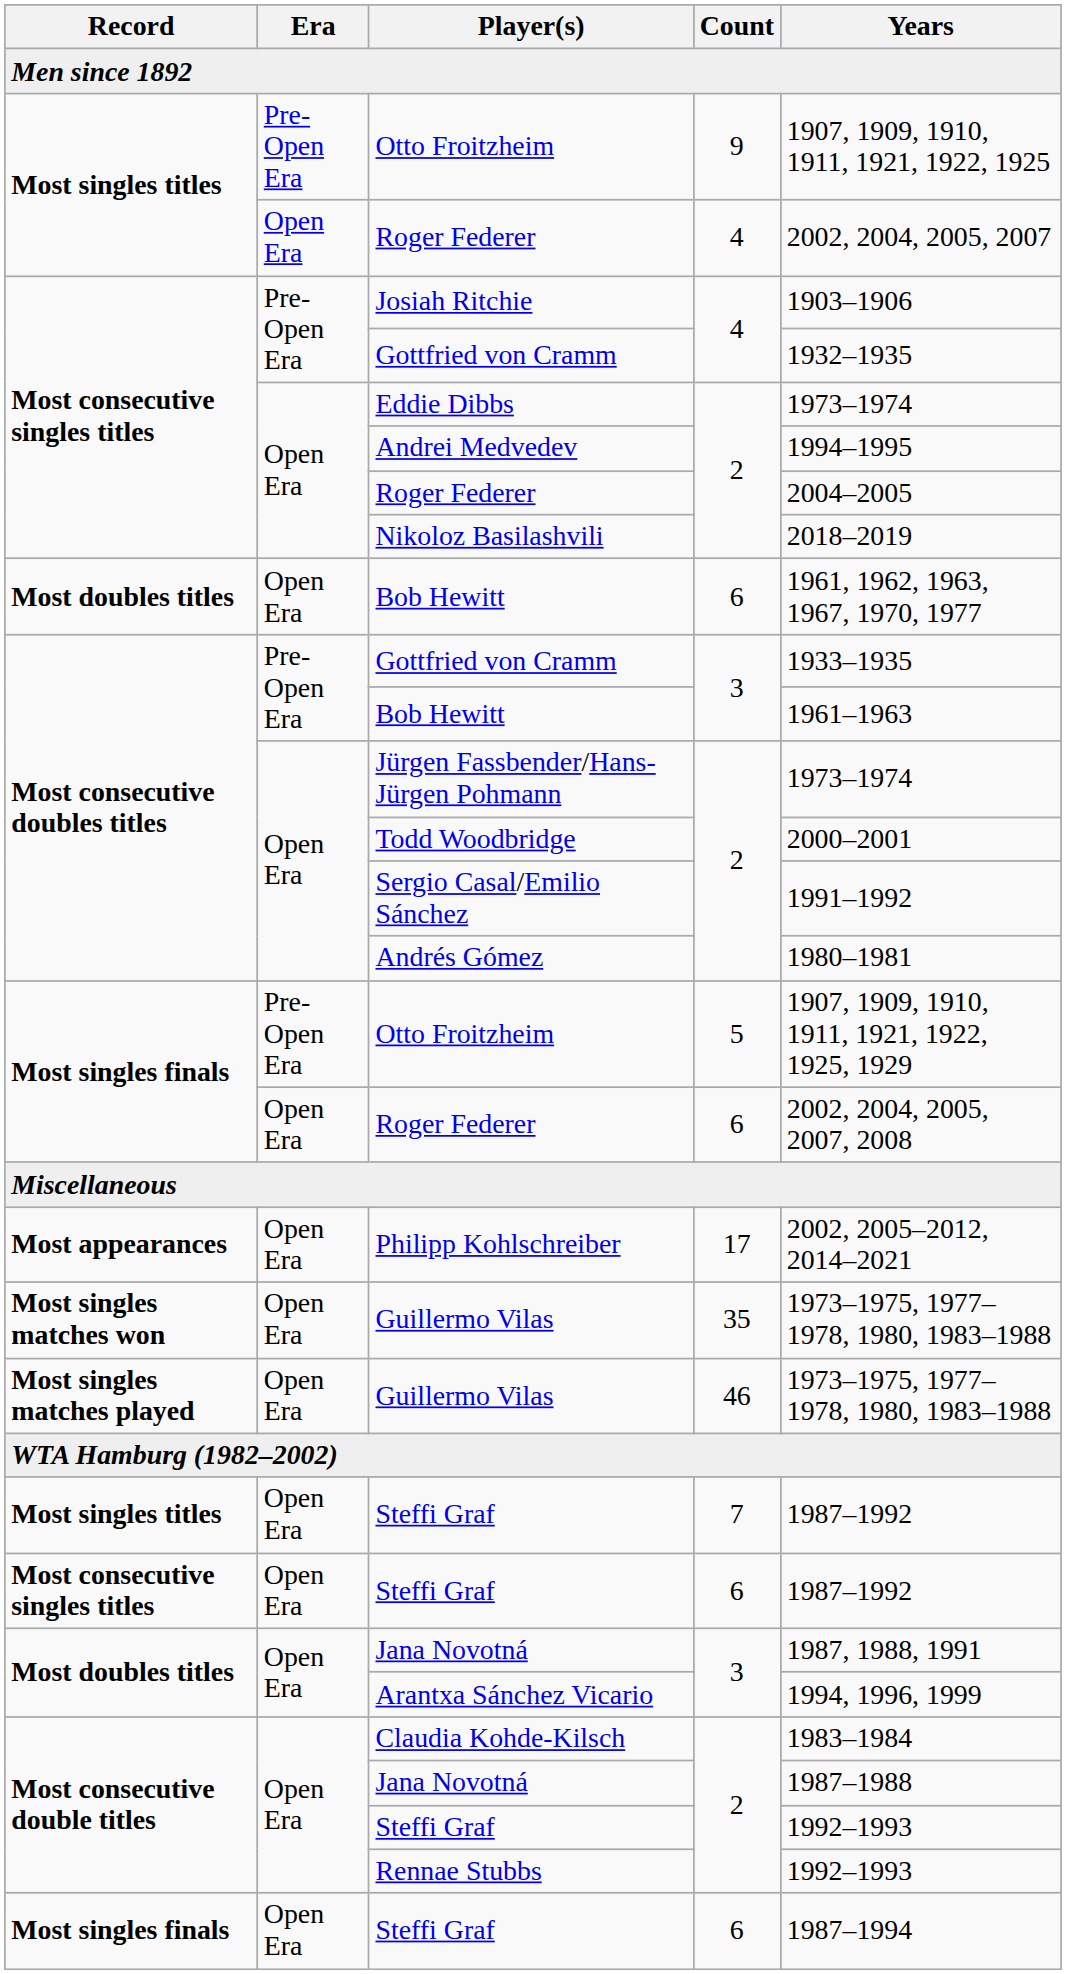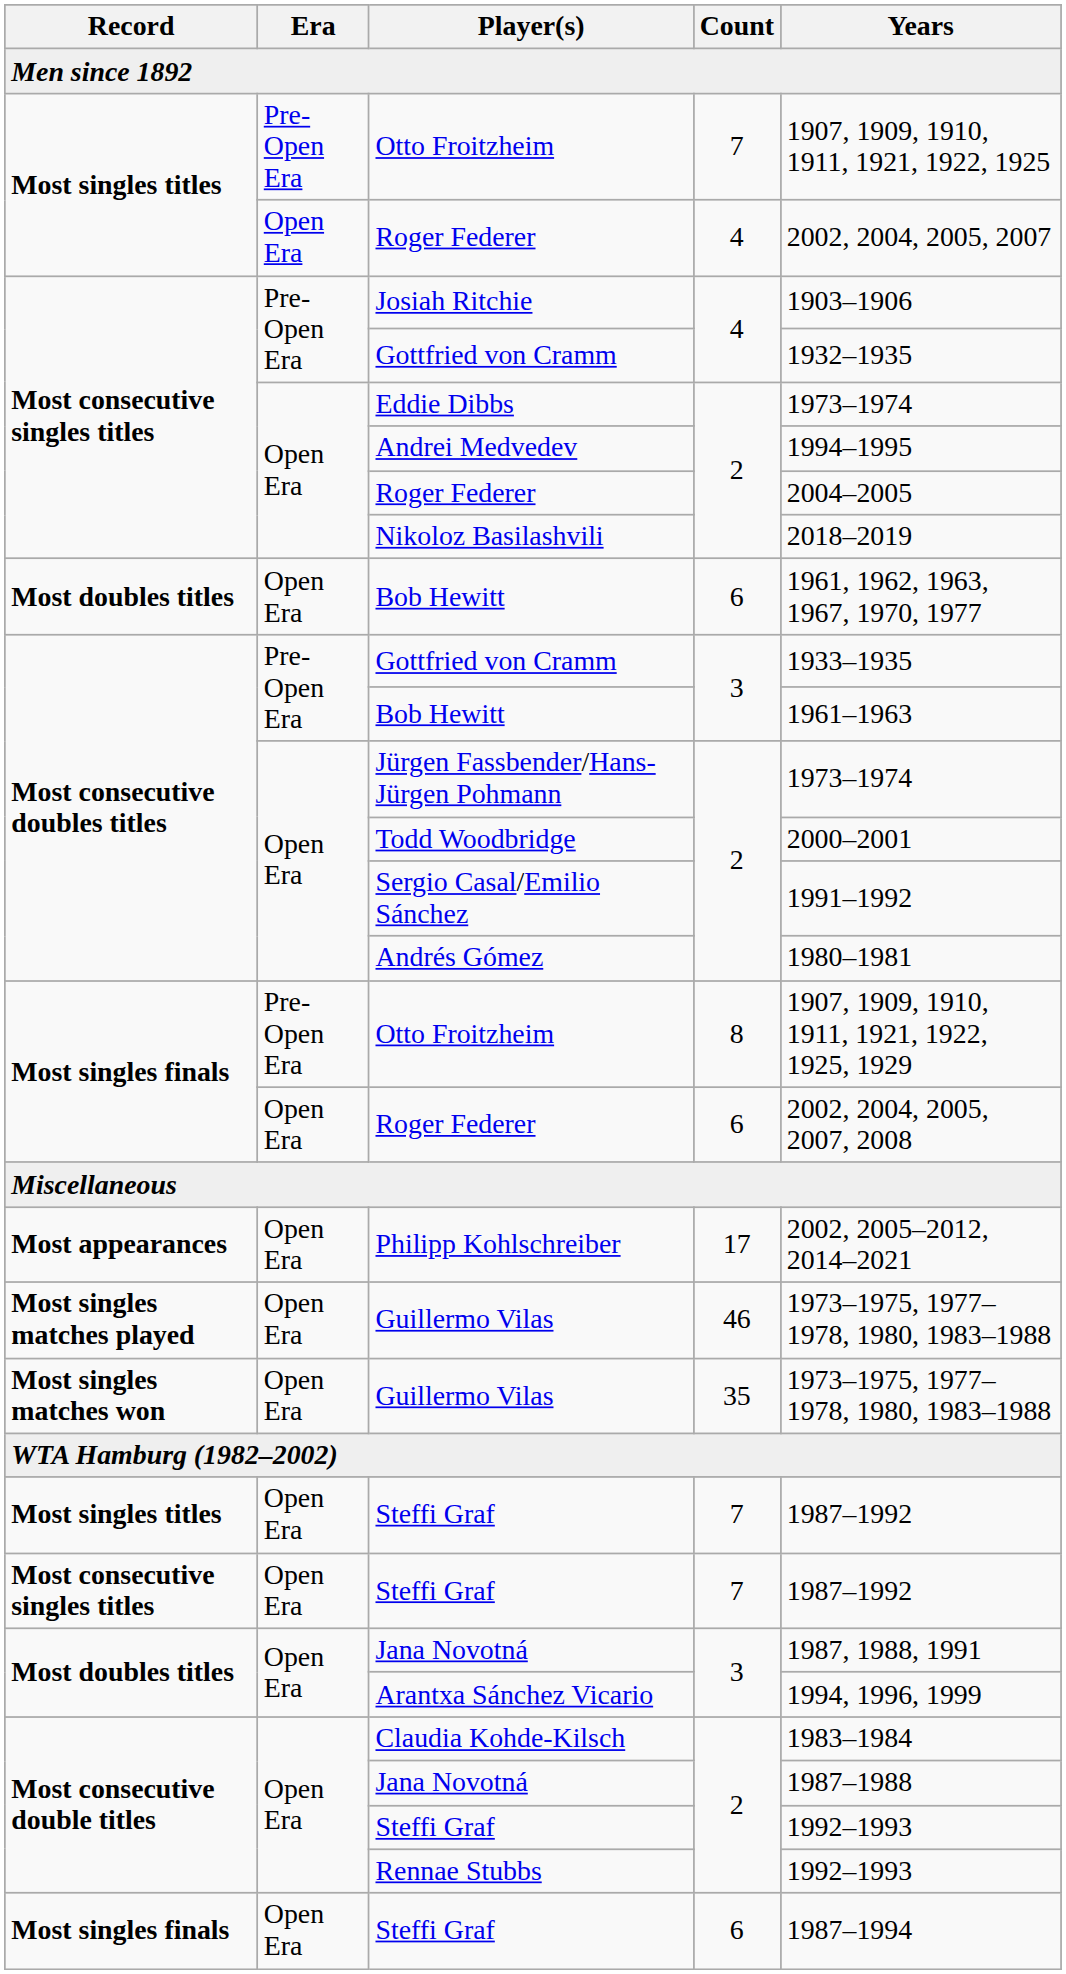 <table class="wikitable">
 <tr>
 <th>Record</th>
 <th>Era</th>
 <th>Player(s)</th>
 <th>Count</th>
 <th>Years</th>
 </tr>
 <tr>
 <td colspan=5 style="background: #efefef;"><strong><em>Men since 1892</em></strong></td>
 </tr>
 <tr>
 <td rowspan=2><strong>Most singles titles</strong></td>
 <td rowspan=1><a href='#'>Pre-Open Era</a></td>
 <td> <a href='#'>Otto Froitzheim</a></td>
-<td align=center>9</td>
+<td align=center>7</td>
 <td>1907, 1909, 1910, 1911, 1921, 1922, 1925</td>
 </tr>
 <tr>
 <td rowspan=1><a href='#'>Open Era</a></td>
 <td> <a href='#'>Roger Federer</a></td>
 <td align=center>4</td>
 <td>2002, 2004, 2005, 2007</td>
 </tr>
 <tr>
 <td rowspan=6><strong>Most consecutive singles titles</strong></td>
 <td rowspan=2>Pre-Open Era</td>
 <td> <a href='#'>Josiah Ritchie</a></td>
 <td rowspan=2 style="text-align: center;">4</td>
 <td>1903–1906</td>
 </tr>
 <tr>
 <td> <a href='#'>Gottfried von Cramm</a></td>
 <td>1932–1935</td>
 </tr>
 <tr>
 <td rowspan=4>Open Era</td>
 <td> <a href='#'>Eddie Dibbs</a></td>
 <td rowspan=4 style="text-align: center;">2</td>
 <td>1973–1974</td>
 </tr>
 <tr>
 <td> <a href='#'>Andrei Medvedev</a></td>
 <td>1994–1995</td>
 </tr>
 <tr>
 <td> <a href='#'>Roger Federer</a></td>
 <td>2004–2005</td>
 </tr>
 <tr>
 <td> <a href='#'>Nikoloz Basilashvili</a></td>
 <td>2018–2019</td>
 </tr>
 <tr>
 <td><strong>Most doubles titles</strong></td>
 <td>Open Era</td>
 <td> <a href='#'>Bob Hewitt</a></td>
 <td align=center>6</td>
 <td>1961, 1962, 1963, 1967, 1970, 1977</td>
 </tr>
 <tr>
 <td rowspan=6><strong>Most consecutive doubles titles</strong></td>
 <td rowspan=2>Pre-Open Era</td>
 <td> <a href='#'>Gottfried von Cramm</a></td>
 <td rowspan=2 align=center>3</td>
 <td>1933–1935</td>
 </tr>
 <tr>
 <td> <a href='#'>Bob Hewitt</a></td>
 <td>1961–1963</td>
 </tr>
 <tr>
 <td rowspan=4>Open Era</td>
 <td> <a href='#'>Jürgen Fassbender</a>/<a href='#'>Hans-Jürgen Pohmann</a></td>
 <td rowspan=4 style="text-align: center;">2</td>
 <td>1973–1974</td>
 </tr>
 <tr>
 <td> <a href='#'>Todd Woodbridge</a></td>
 <td>2000–2001</td>
 </tr>
 <tr>
 <td> <a href='#'>Sergio Casal</a>/<a href='#'>Emilio Sánchez</a></td>
 <td>1991–1992</td>
 </tr>
 <tr>
 <td> <a href='#'>Andrés Gómez</a></td>
 <td>1980–1981</td>
 </tr>
 <tr>
 <td rowspan=2><strong>Most singles finals</strong></td>
 <td rowspan=1>Pre-Open Era</td>
 <td> <a href='#'>Otto Froitzheim</a></td>
-<td align=center>5</td>
+<td align=center>8</td>
 <td>1907, 1909, 1910, 1911, 1921, 1922, 1925, 1929</td>
 </tr>
 <tr>
 <td rowspan=1>Open Era</td>
 <td> <a href='#'>Roger Federer</a></td>
 <td align=center>6</td>
 <td>2002, 2004, 2005, 2007, 2008</td>
 </tr>
 <tr>
 <td colspan=5 style="background: #efefef;"><strong><em>Miscellaneous</em></strong></td>
 </tr>
 <tr>
 <td><strong>Most appearances</strong></td>
 <td>Open Era</td>
 <td> <a href='#'>Philipp Kohlschreiber</a></td>
 <td align=center>17</td>
 <td>2002, 2005–2012, 2014–2021</td>
 </tr>
 <tr>
+<td><strong>Most singles matches played</strong></td>
+<td>Open Era</td>
+<td> <a href='#'>Guillermo Vilas</a></td>
+<td align=center>46</td>
+<td>1973–1975, 1977–1978, 1980, 1983–1988</td>
+</tr>
+<tr>
 <td><strong>Most singles matches won</strong></td>
 <td>Open Era</td>
 <td> <a href='#'>Guillermo Vilas</a></td>
 <td align=center>35</td>
-<td>1973–1975, 1977–1978, 1980, 1983–1988</td>
-</tr>
-<tr>
-<td><strong>Most singles matches played</strong></td>
-<td>Open Era</td>
-<td> <a href='#'>Guillermo Vilas</a></td>
-<td align=center>46</td>
 <td>1973–1975, 1977–1978, 1980, 1983–1988</td>
 </tr>
 <tr>
 <td colspan=5 style="background: #efefef;"><strong><em>WTA Hamburg (1982–2002)</em></strong></td>
 </tr>
 <tr>
 <td><strong>Most singles titles</strong></td>
 <td>Open Era</td>
 <td> <a href='#'>Steffi Graf</a></td>
 <td align=center>7</td>
 <td>1987–1992</td>
 </tr>
 <tr>
 <td><strong>Most consecutive singles titles</strong></td>
 <td>Open Era</td>
 <td> <a href='#'>Steffi Graf</a></td>
-<td align=center>6</td>
+<td align=center>7</td>
 <td>1987–1992</td>
 </tr>
 <tr>
 <td rowspan=2><strong>Most doubles titles</strong></td>
 <td rowspan=2>Open Era</td>
 <td> <a href='#'>Jana Novotná</a></td>
 <td rowspan=2 align=center>3</td>
 <td>1987, 1988, 1991</td>
 </tr>
 <tr>
 <td> <a href='#'>Arantxa Sánchez Vicario</a></td>
 <td>1994, 1996, 1999</td>
 </tr>
 <tr>
 <td rowspan=4><strong>Most consecutive double titles</strong></td>
 <td rowspan=4>Open Era</td>
 <td> <a href='#'>Claudia Kohde-Kilsch</a></td>
 <td rowspan=4 align=center>2</td>
 <td>1983–1984</td>
 </tr>
 <tr>
 <td> <a href='#'>Jana Novotná</a></td>
 <td>1987–1988</td>
 </tr>
 <tr>
 <td> <a href='#'>Steffi Graf</a></td>
 <td>1992–1993</td>
 </tr>
 <tr>
 <td> <a href='#'>Rennae Stubbs</a></td>
 <td>1992–1993</td>
 </tr>
 <tr>
 <td><strong>Most singles finals</strong></td>
 <td>Open Era</td>
 <td> <a href='#'>Steffi Graf</a></td>
 <td align=center>6</td>
 <td>1987–1994</td>
 </tr>
 </table>
